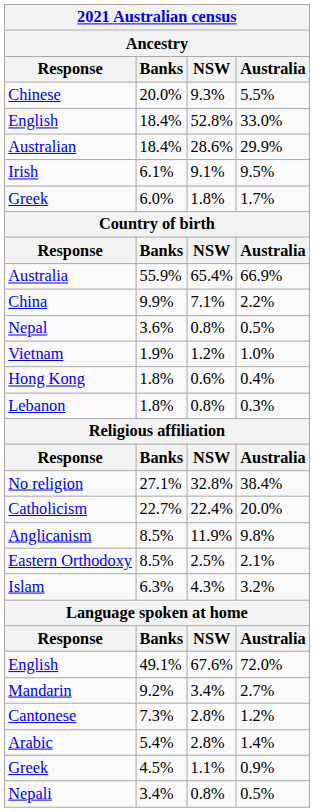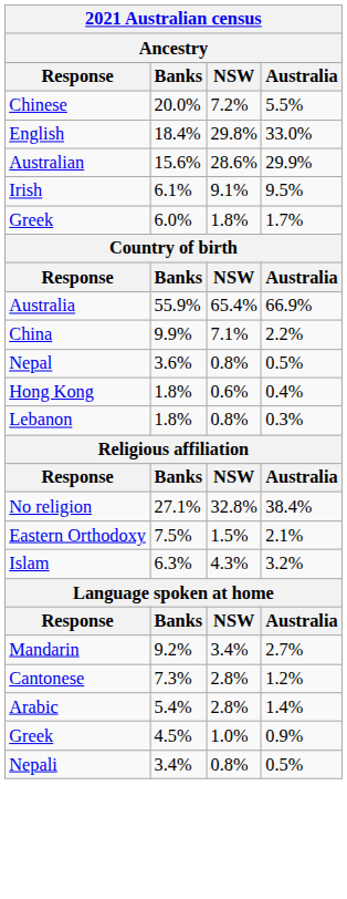 <table class="wikitable">
 <tr>
 <th colspan="4"><a href='#'>2021 Australian census</a></th>
 </tr>
 <tr>
 <th colspan="4">Ancestry</th>
 </tr>
 <tr>
 <th>Response</th>
 <th>Banks</th>
 <th>NSW</th>
 <th>Australia</th>
 </tr>
 <tr>
 <td><a href='#'>Chinese</a></td>
 <td>20.0%</td>
-<td>9.3%</td>
+<td>7.2%</td>
 <td>5.5%</td>
 </tr>
 <tr>
 <td><a href='#'>English</a></td>
 <td>18.4%</td>
-<td>52.8%</td>
+<td>29.8%</td>
 <td>33.0%</td>
 </tr>
 <tr>
 <td><a href='#'>Australian</a></td>
-<td>18.4%</td>
+<td>15.6%</td>
 <td>28.6%</td>
 <td>29.9%</td>
 </tr>
 <tr>
 <td><a href='#'>Irish</a></td>
 <td>6.1%</td>
 <td>9.1%</td>
 <td>9.5%</td>
 </tr>
 <tr>
 <td><a href='#'>Greek</a></td>
 <td>6.0%</td>
 <td>1.8%</td>
 <td>1.7%</td>
 </tr>
 <tr>
 <th colspan="4">Country of birth</th>
 </tr>
 <tr>
 <th>Response</th>
 <th>Banks</th>
 <th>NSW</th>
 <th>Australia</th>
 </tr>
 <tr>
 <td><a href='#'>Australia</a></td>
 <td>55.9%</td>
 <td>65.4%</td>
 <td>66.9%</td>
 </tr>
 <tr>
 <td><a href='#'>China</a></td>
 <td>9.9%</td>
 <td>7.1%</td>
 <td>2.2%</td>
 </tr>
 <tr>
 <td><a href='#'>Nepal</a></td>
 <td>3.6%</td>
 <td>0.8%</td>
 <td>0.5%</td>
 </tr>
 <tr>
-<td><a href='#'>Vietnam</a></td>
-<td>1.9%</td>
-<td>1.2%</td>
-<td>1.0%</td>
-</tr>
-<tr>
 <td><a href='#'>Hong Kong</a></td>
 <td>1.8%</td>
 <td>0.6%</td>
 <td>0.4%</td>
 </tr>
 <tr>
 <td><a href='#'>Lebanon</a></td>
 <td>1.8%</td>
 <td>0.8%</td>
 <td>0.3%</td>
 </tr>
 <tr>
 <th colspan="4">Religious affiliation</th>
 </tr>
 <tr>
 <th>Response</th>
 <th>Banks</th>
 <th>NSW</th>
 <th>Australia</th>
 </tr>
 <tr>
 <td><a href='#'>No religion</a></td>
 <td>27.1%</td>
 <td>32.8%</td>
 <td>38.4%</td>
 </tr>
 <tr>
-<td><a href='#'>Catholicism</a></td>
-<td>22.7%</td>
-<td>22.4%</td>
-<td>20.0%</td>
-</tr>
-<tr>
-<td><a href='#'>Anglicanism</a></td>
-<td>8.5%</td>
-<td>11.9%</td>
-<td>9.8%</td>
-</tr>
-<tr>
 <td><a href='#'>Eastern Orthodoxy</a></td>
-<td>8.5%</td>
-<td>2.5%</td>
+<td>7.5%</td>
+<td>1.5%</td>
 <td>2.1%</td>
 </tr>
 <tr>
 <td><a href='#'>Islam</a></td>
 <td>6.3%</td>
 <td>4.3%</td>
 <td>3.2%</td>
 </tr>
 <tr>
 <th colspan="4">Language spoken at home</th>
 </tr>
 <tr>
 <th>Response</th>
 <th>Banks</th>
 <th>NSW</th>
 <th>Australia</th>
-</tr>
-<tr>
-<td><a href='#'>English</a></td>
-<td>49.1%</td>
-<td>67.6%</td>
-<td>72.0%</td>
 </tr>
 <tr>
 <td><a href='#'>Mandarin</a></td>
 <td>9.2%</td>
 <td>3.4%</td>
 <td>2.7%</td>
 </tr>
 <tr>
 <td><a href='#'>Cantonese</a></td>
 <td>7.3%</td>
 <td>2.8%</td>
 <td>1.2%</td>
 </tr>
 <tr>
 <td><a href='#'>Arabic</a></td>
 <td>5.4%</td>
 <td>2.8%</td>
 <td>1.4%</td>
 </tr>
 <tr>
 <td><a href='#'>Greek</a></td>
 <td>4.5%</td>
-<td>1.1%</td>
+<td>1.0%</td>
 <td>0.9%</td>
 </tr>
 <tr>
 <td><a href='#'>Nepali</a></td>
 <td>3.4%</td>
 <td>0.8%</td>
 <td>0.5%</td>
 </tr>
 </table>
